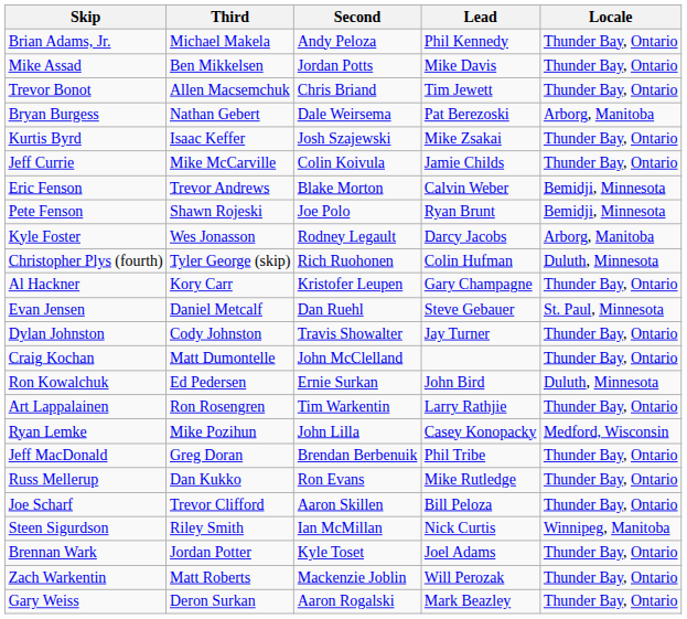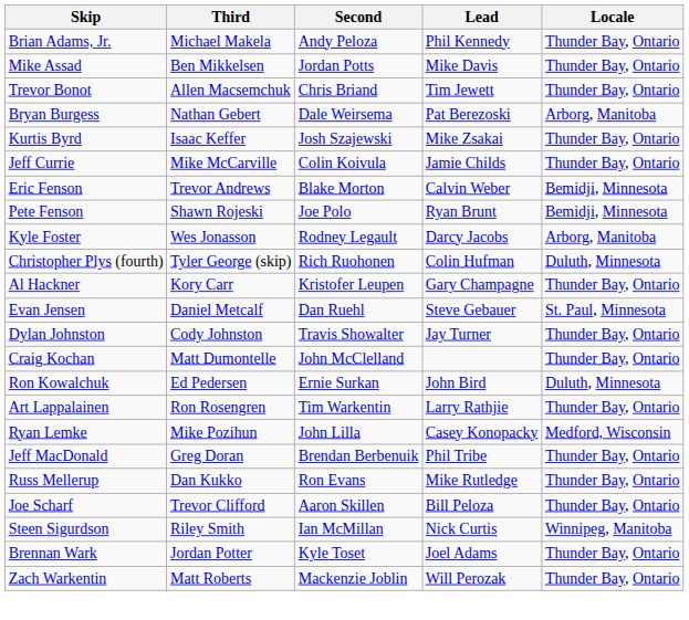 <table class=wikitable>
 <tr>
 <th>Skip</th>
 <th>Third</th>
 <th>Second</th>
 <th>Lead</th>
 <th>Locale</th>
 </tr>
 <tr>
 <td><a href='#'>Brian Adams, Jr.</a></td>
 <td><a href='#'>Michael Makela</a></td>
 <td><a href='#'>Andy Peloza</a></td>
 <td><a href='#'>Phil Kennedy</a></td>
 <td> <a href='#'>Thunder Bay</a>, <a href='#'>Ontario</a></td>
 </tr>
 <tr>
 <td><a href='#'>Mike Assad</a></td>
 <td><a href='#'>Ben Mikkelsen</a></td>
 <td><a href='#'>Jordan Potts</a></td>
 <td><a href='#'>Mike Davis</a></td>
 <td> <a href='#'>Thunder Bay</a>, <a href='#'>Ontario</a></td>
 </tr>
 <tr>
 <td><a href='#'>Trevor Bonot</a></td>
 <td><a href='#'>Allen Macsemchuk</a></td>
 <td><a href='#'>Chris Briand</a></td>
 <td><a href='#'>Tim Jewett</a></td>
 <td> <a href='#'>Thunder Bay</a>, <a href='#'>Ontario</a></td>
 </tr>
 <tr>
 <td><a href='#'>Bryan Burgess</a></td>
 <td><a href='#'>Nathan Gebert</a></td>
 <td><a href='#'>Dale Weirsema</a></td>
 <td><a href='#'>Pat Berezoski</a></td>
 <td> <a href='#'>Arborg</a>, <a href='#'>Manitoba</a></td>
 </tr>
 <tr>
 <td><a href='#'>Kurtis Byrd</a></td>
 <td><a href='#'>Isaac Keffer</a></td>
 <td><a href='#'>Josh Szajewski</a></td>
 <td><a href='#'>Mike Zsakai</a></td>
 <td> <a href='#'>Thunder Bay</a>, <a href='#'>Ontario</a></td>
 </tr>
 <tr>
 <td><a href='#'>Jeff Currie</a></td>
 <td><a href='#'>Mike McCarville</a></td>
 <td><a href='#'>Colin Koivula</a></td>
 <td><a href='#'>Jamie Childs</a></td>
 <td> <a href='#'>Thunder Bay</a>, <a href='#'>Ontario</a></td>
 </tr>
 <tr>
 <td><a href='#'>Eric Fenson</a></td>
 <td><a href='#'>Trevor Andrews</a></td>
 <td><a href='#'>Blake Morton</a></td>
 <td><a href='#'>Calvin Weber</a></td>
 <td> <a href='#'>Bemidji</a>, <a href='#'>Minnesota</a></td>
 </tr>
 <tr>
 <td><a href='#'>Pete Fenson</a></td>
 <td><a href='#'>Shawn Rojeski</a></td>
 <td><a href='#'>Joe Polo</a></td>
 <td><a href='#'>Ryan Brunt</a></td>
 <td> <a href='#'>Bemidji</a>, <a href='#'>Minnesota</a></td>
 </tr>
 <tr>
 <td><a href='#'>Kyle Foster</a></td>
 <td><a href='#'>Wes Jonasson</a></td>
 <td><a href='#'>Rodney Legault</a></td>
 <td><a href='#'>Darcy Jacobs</a></td>
 <td> <a href='#'>Arborg</a>, <a href='#'>Manitoba</a></td>
 </tr>
 <tr>
 <td><a href='#'>Christopher Plys</a> (fourth)</td>
 <td><a href='#'>Tyler George</a> (skip)</td>
 <td><a href='#'>Rich Ruohonen</a></td>
 <td><a href='#'>Colin Hufman</a></td>
 <td> <a href='#'>Duluth</a>, <a href='#'>Minnesota</a></td>
 </tr>
 <tr>
 <td><a href='#'>Al Hackner</a></td>
 <td><a href='#'>Kory Carr</a></td>
 <td><a href='#'>Kristofer Leupen</a></td>
 <td><a href='#'>Gary Champagne</a></td>
 <td> <a href='#'>Thunder Bay</a>, <a href='#'>Ontario</a></td>
 </tr>
 <tr>
 <td><a href='#'>Evan Jensen</a></td>
 <td><a href='#'>Daniel Metcalf</a></td>
 <td><a href='#'>Dan Ruehl</a></td>
 <td><a href='#'>Steve Gebauer</a></td>
 <td> <a href='#'>St. Paul</a>, <a href='#'>Minnesota</a></td>
 </tr>
 <tr>
 <td><a href='#'>Dylan Johnston</a></td>
 <td><a href='#'>Cody Johnston</a></td>
 <td><a href='#'>Travis Showalter</a></td>
 <td><a href='#'>Jay Turner</a></td>
 <td> <a href='#'>Thunder Bay</a>, <a href='#'>Ontario</a></td>
 </tr>
 <tr>
 <td><a href='#'>Craig Kochan</a></td>
 <td><a href='#'>Matt Dumontelle</a></td>
 <td><a href='#'>John McClelland</a></td>
 <td></td>
 <td> <a href='#'>Thunder Bay</a>, <a href='#'>Ontario</a></td>
 </tr>
 <tr>
 <td><a href='#'>Ron Kowalchuk</a></td>
 <td><a href='#'>Ed Pedersen</a></td>
 <td><a href='#'>Ernie Surkan</a></td>
 <td><a href='#'>John Bird</a></td>
 <td> <a href='#'>Duluth</a>, <a href='#'>Minnesota</a></td>
 </tr>
 <tr>
 <td><a href='#'>Art Lappalainen</a></td>
 <td><a href='#'>Ron Rosengren</a></td>
 <td><a href='#'>Tim Warkentin</a></td>
 <td><a href='#'>Larry Rathjie</a></td>
 <td> <a href='#'>Thunder Bay</a>, <a href='#'>Ontario</a></td>
 </tr>
 <tr>
 <td><a href='#'>Ryan Lemke</a></td>
 <td><a href='#'>Mike Pozihun</a></td>
 <td><a href='#'>John Lilla</a></td>
 <td><a href='#'>Casey Konopacky</a></td>
 <td> <a href='#'>Medford, Wisconsin</a></td>
 </tr>
 <tr>
 <td><a href='#'>Jeff MacDonald</a></td>
 <td><a href='#'>Greg Doran</a></td>
 <td><a href='#'>Brendan Berbenuik</a></td>
 <td><a href='#'>Phil Tribe</a></td>
 <td> <a href='#'>Thunder Bay</a>, <a href='#'>Ontario</a></td>
 </tr>
 <tr>
 <td><a href='#'>Russ Mellerup</a></td>
 <td><a href='#'>Dan Kukko</a></td>
 <td><a href='#'>Ron Evans</a></td>
 <td><a href='#'>Mike Rutledge</a></td>
 <td> <a href='#'>Thunder Bay</a>, <a href='#'>Ontario</a></td>
 </tr>
 <tr>
 <td><a href='#'>Joe Scharf</a></td>
 <td><a href='#'>Trevor Clifford</a></td>
 <td><a href='#'>Aaron Skillen</a></td>
 <td><a href='#'>Bill Peloza</a></td>
 <td> <a href='#'>Thunder Bay</a>, <a href='#'>Ontario</a></td>
 </tr>
 <tr>
 <td><a href='#'>Steen Sigurdson</a></td>
 <td><a href='#'>Riley Smith</a></td>
 <td><a href='#'>Ian McMillan</a></td>
 <td><a href='#'>Nick Curtis</a></td>
 <td> <a href='#'>Winnipeg</a>, <a href='#'>Manitoba</a></td>
 </tr>
 <tr>
 <td><a href='#'>Brennan Wark</a></td>
 <td><a href='#'>Jordan Potter</a></td>
 <td><a href='#'>Kyle Toset</a></td>
 <td><a href='#'>Joel Adams</a></td>
 <td> <a href='#'>Thunder Bay</a>, <a href='#'>Ontario</a></td>
 </tr>
 <tr>
 <td><a href='#'>Zach Warkentin</a></td>
 <td><a href='#'>Matt Roberts</a></td>
 <td><a href='#'>Mackenzie Joblin</a></td>
 <td><a href='#'>Will Perozak</a></td>
 <td> <a href='#'>Thunder Bay</a>, <a href='#'>Ontario</a></td>
 </tr>
-<tr>
-<td><a href='#'>Gary Weiss</a></td>
-<td><a href='#'>Deron Surkan</a></td>
-<td><a href='#'>Aaron Rogalski</a></td>
-<td><a href='#'>Mark Beazley</a></td>
-<td> <a href='#'>Thunder Bay</a>, <a href='#'>Ontario</a></td>
-</tr>
 </table>
